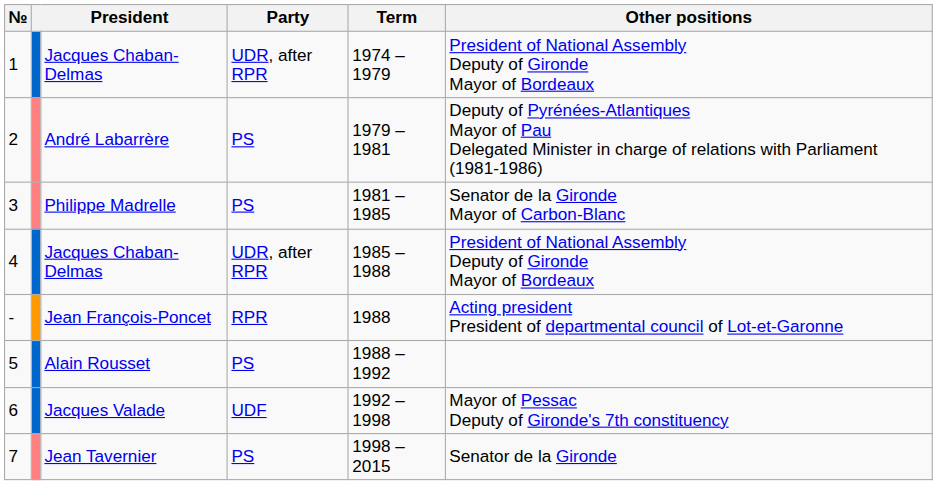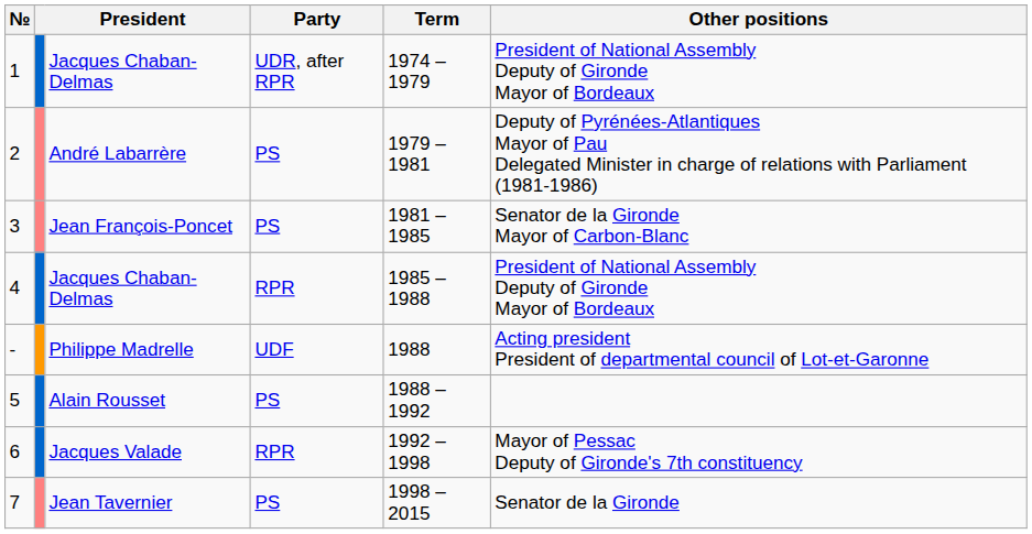 <table class="wikitable centre">
 <tr>
 <th>№</th>
 <th colspan=2>President</th>
 <th>Party</th>
 <th>Term</th>
 <th>Other positions</th>
 </tr>
 <tr>
 <td>1</td>
 <td bgcolor="#0066cc" width="1px"></td>
 <td><a href='#'>Jacques Chaban-Delmas</a></td>
 <td><a href='#'>UDR</a>, after <a href='#'>RPR</a></td>
 <td>1974 – 1979</td>
 <td><a href='#'>President of National Assembly</a><br>Deputy of <a href='#'>Gironde</a><br>Mayor of <a href='#'>Bordeaux</a></td>
 </tr>
 <tr>
 <td>2</td>
 <td bgcolor="#ff8080"></td>
 <td><a href='#'>André Labarrère</a></td>
 <td><a href='#'>PS</a></td>
 <td>1979 – 1981</td>
 <td>Deputy of <a href='#'>Pyrénées-Atlantiques</a><br>Mayor of <a href='#'>Pau</a><br>Delegated Minister in charge of relations with Parliament (1981-1986)</td>
 </tr>
 <tr>
 <td>3</td>
 <td bgcolor="#ff8080"></td>
-<td><a href='#'>Philippe Madrelle</a></td>
+<td><a href='#'>Jean François-Poncet</a></td>
 <td><a href='#'>PS</a></td>
 <td>1981 – 1985</td>
 <td>Senator de la <a href='#'>Gironde</a><br>Mayor of <a href='#'>Carbon-Blanc</a></td>
 </tr>
 <tr>
 <td>4</td>
 <td bgcolor="#0066cc"></td>
 <td><a href='#'>Jacques Chaban-Delmas</a></td>
-<td><a href='#'>UDR</a>, after <a href='#'>RPR</a></td>
+<td><a href='#'>RPR</a></td>
 <td>1985 – 1988</td>
 <td><a href='#'>President of National Assembly</a><br>Deputy of <a href='#'>Gironde</a><br>Mayor of <a href='#'>Bordeaux</a></td>
 </tr>
 <tr>
 <td>-</td>
 <td bgcolor="#ff9900"></td>
-<td><a href='#'>Jean François-Poncet</a></td>
-<td><a href='#'>RPR</a></td>
+<td><a href='#'>Philippe Madrelle</a></td>
+<td><a href='#'>UDF</a></td>
 <td>1988</td>
 <td><a href='#'>Acting president</a><br>President of <a href='#'>departmental council</a> of <a href='#'>Lot-et-Garonne</a></td>
 </tr>
 <tr>
 <td>5</td>
 <td bgcolor="#0066cc"></td>
 <td><a href='#'>Alain Rousset</a></td>
 <td><a href='#'>PS</a></td>
 <td>1988 – 1992</td>
 <td></td>
 </tr>
 <tr>
 <td>6</td>
 <td bgcolor="#0066cc"></td>
 <td><a href='#'>Jacques Valade</a></td>
-<td><a href='#'>UDF</a></td>
+<td><a href='#'>RPR</a></td>
 <td>1992 – 1998</td>
 <td>Mayor of <a href='#'>Pessac</a><br>Deputy of <a href='#'>Gironde's 7th constituency</a></td>
 </tr>
 <tr>
 <td>7</td>
 <td bgcolor="#ff8080"></td>
 <td><a href='#'>Jean Tavernier</a></td>
 <td><a href='#'>PS</a></td>
 <td>1998 – 2015</td>
 <td>Senator de la <a href='#'>Gironde</a></td>
 </tr>
 </table>
